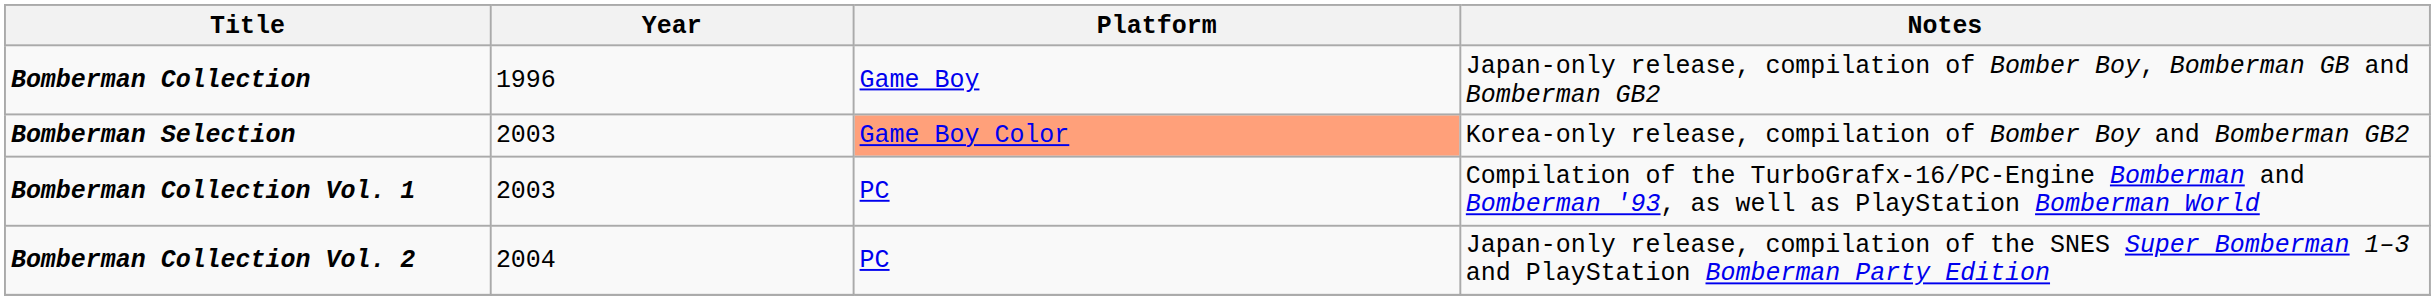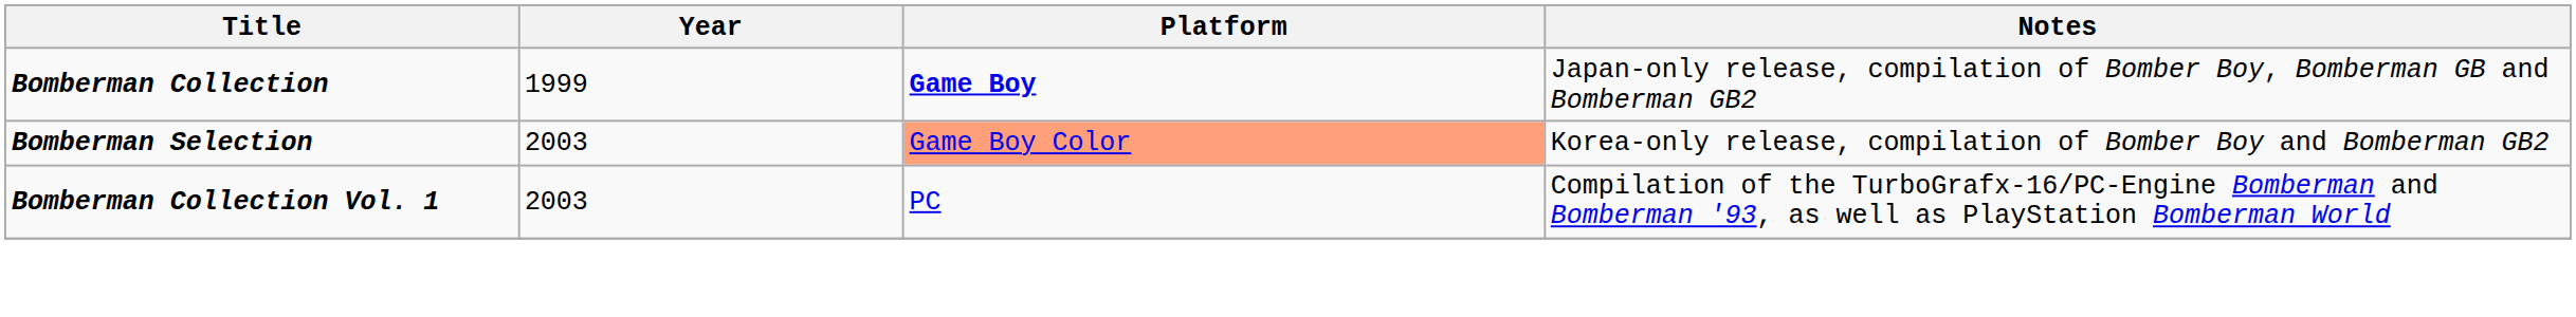 <table class="wikitable sortable" style="width: 100%;">
 <tr>
 <th scope="col" width=20%>Title</th>
 <th scope="col" width=15%>Year</th>
 <th scope="col" width=25%>Platform</th>
 <th scope="col" style="width:40%;" class="unsortable">Notes</th>
 </tr>
 <tr>
 <td><strong><em>Bomberman Collection</em></strong></td>
-<td> 1996</td>
-<td><a href='#'>Game Boy</a></td>
+<td> 1999</td>
+<td><strong><a href='#'>Game Boy</a></strong></td>
 <td>Japan-only release, compilation of <em>Bomber Boy</em>, <em>Bomberman GB</em> and <em>Bomberman GB2</em></td>
 </tr>
 <tr>
 <td><strong><em>Bomberman Selection</em></strong></td>
 <td> 2003</td>
 <td style="background: lightsalmon;"><a href='#'>Game Boy Color</a></td>
 <td>Korea-only release, compilation of <em>Bomber Boy</em> and <em>Bomberman GB2</em></td>
 </tr>
 <tr>
 <td><strong><em>Bomberman Collection Vol. 1</em></strong></td>
 <td> 2003</td>
 <td><a href='#'>PC</a></td>
 <td>Compilation of the TurboGrafx-16/PC-Engine <em><a href='#'>Bomberman</a></em> and <em><a href='#'>Bomberman '93</a></em>, as well as PlayStation <em><a href='#'>Bomberman World</a></em></td>
 </tr>
 <tr>
-<td><strong><em>Bomberman Collection Vol. 2</em></strong></td>
-<td> 2004</td>
-<td><a href='#'>PC</a></td>
-<td>Japan-only release, compilation of the SNES <em><a href='#'>Super Bomberman</a> 1–3</em> and PlayStation <em><a href='#'>Bomberman Party Edition</a></em></td>
-</tr>
-<tr>
 </tr>
 </table>
